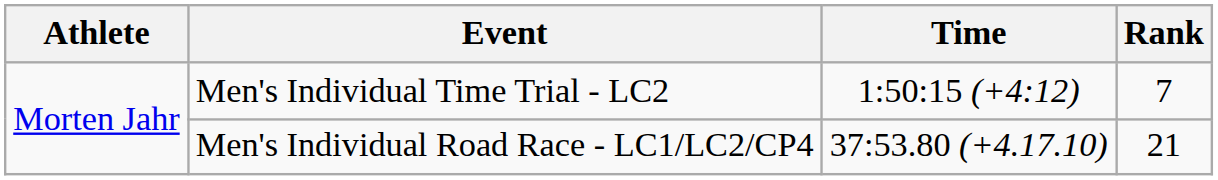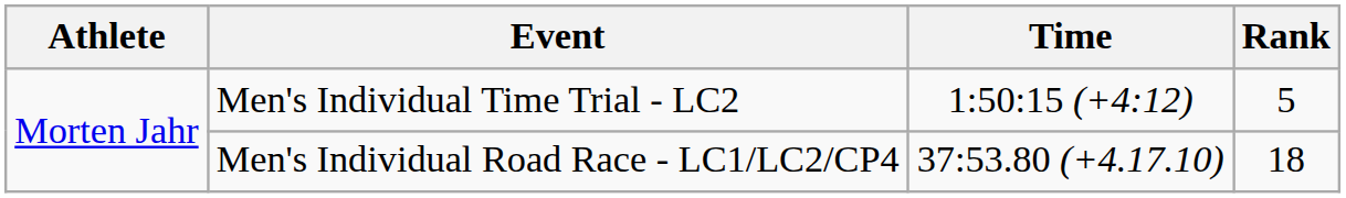 <table class=wikitable style="font-size:90%">
 <tr>
 <th>Athlete</th>
 <th>Event</th>
 <th>Time</th>
 <th>Rank</th>
 </tr>
 <tr>
 <td rowspan="2"><a href='#'>Morten Jahr</a></td>
 <td>Men's Individual Time Trial - LC2</td>
 <td align="center">1:50:15 <em>(+4:12)</em></td>
-<td align="center">7</td>
+<td align="center">5</td>
 </tr>
 <tr>
 <td>Men's Individual Road Race - LC1/LC2/CP4</td>
 <td align="center">37:53.80 <em>(+4.17.10)</em></td>
-<td align="center">21</td>
+<td align="center">18</td>
 </tr>
 </table>
